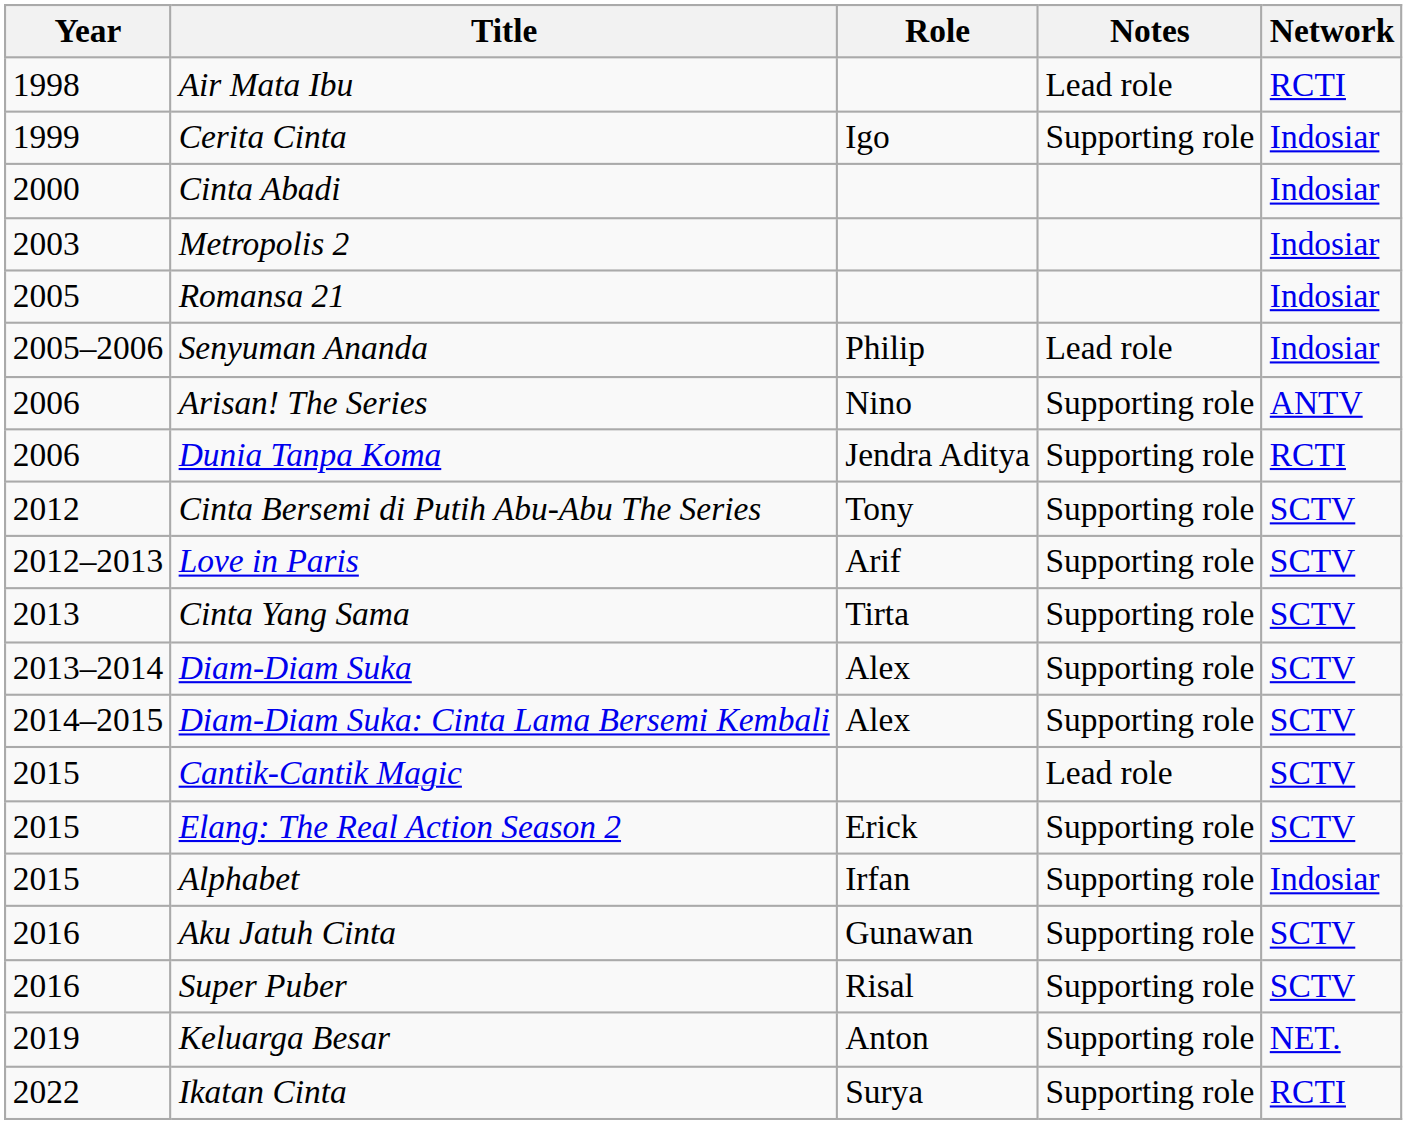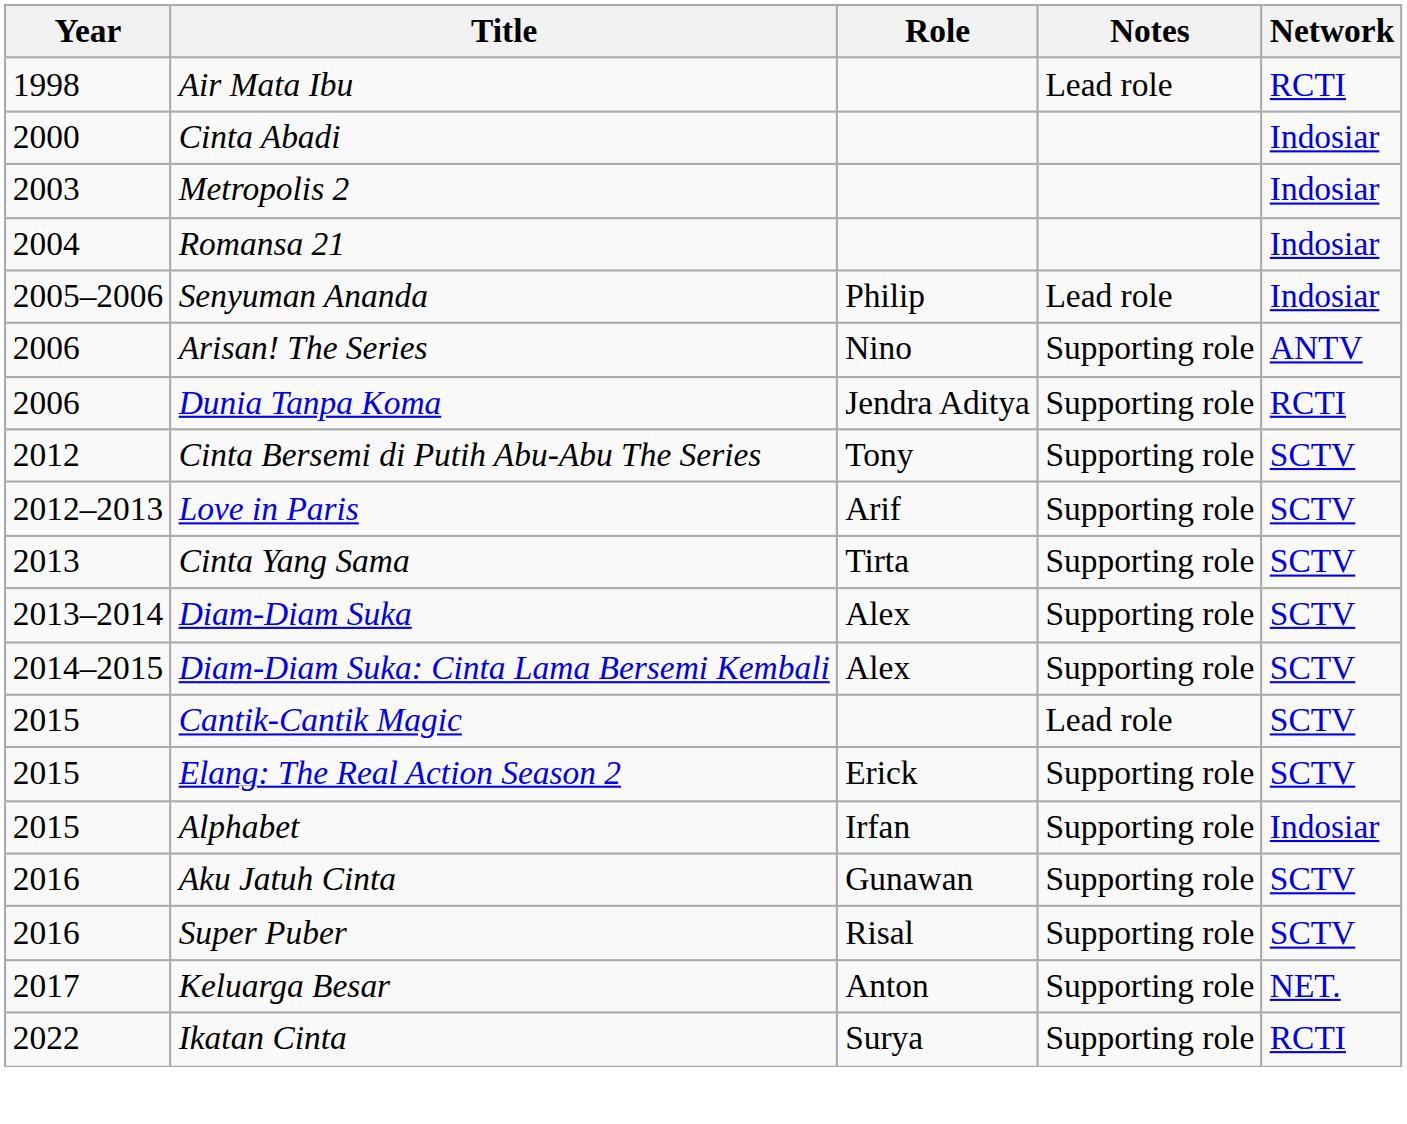 <table class="wikitable">
 <tr>
 <th>Year</th>
 <th>Title</th>
 <th>Role</th>
 <th>Notes</th>
 <th>Network</th>
 </tr>
 <tr>
 <td>1998</td>
 <td><em>Air Mata Ibu</em></td>
 <td></td>
 <td>Lead role</td>
 <td><a href='#'>RCTI</a></td>
 </tr>
 <tr>
-<td>1999</td>
-<td><em>Cerita Cinta</em></td>
-<td>Igo</td>
-<td>Supporting role</td>
-<td><a href='#'>Indosiar</a></td>
-</tr>
-<tr>
 <td>2000</td>
 <td><em>Cinta Abadi</em></td>
 <td></td>
 <td></td>
 <td><a href='#'>Indosiar</a></td>
 </tr>
 <tr>
 <td>2003</td>
 <td><em>Metropolis 2</em></td>
 <td></td>
 <td></td>
 <td><a href='#'>Indosiar</a></td>
 </tr>
 <tr>
-<td>2005</td>
+<td>2004</td>
 <td><em>Romansa 21</em></td>
 <td></td>
 <td></td>
 <td><a href='#'>Indosiar</a></td>
 </tr>
 <tr>
 <td>2005–2006</td>
 <td><em>Senyuman Ananda</em></td>
 <td>Philip</td>
 <td>Lead role</td>
 <td><a href='#'>Indosiar</a></td>
 </tr>
 <tr>
 <td>2006</td>
 <td><em>Arisan! The Series</em></td>
 <td>Nino</td>
 <td>Supporting role</td>
 <td><a href='#'>ANTV</a></td>
 </tr>
 <tr>
 <td>2006</td>
 <td><em><a href='#'>Dunia Tanpa Koma</a></em></td>
 <td>Jendra Aditya</td>
 <td>Supporting role</td>
 <td><a href='#'>RCTI</a></td>
 </tr>
 <tr>
 <td>2012</td>
 <td><em>Cinta Bersemi di Putih Abu-Abu The Series</em></td>
 <td>Tony</td>
 <td>Supporting role</td>
 <td><a href='#'>SCTV</a></td>
 </tr>
 <tr>
 <td>2012–2013</td>
 <td><em><a href='#'>Love in Paris</a></em></td>
 <td>Arif</td>
 <td>Supporting role</td>
 <td><a href='#'>SCTV</a></td>
 </tr>
 <tr>
 <td>2013</td>
 <td><em>Cinta Yang Sama</em></td>
 <td>Tirta</td>
 <td>Supporting role</td>
 <td><a href='#'>SCTV</a></td>
 </tr>
 <tr>
 <td>2013–2014</td>
 <td><em><a href='#'>Diam-Diam Suka</a></em></td>
 <td>Alex</td>
 <td>Supporting role</td>
 <td><a href='#'>SCTV</a></td>
 </tr>
 <tr>
 <td>2014–2015</td>
 <td><em><a href='#'>Diam-Diam Suka: Cinta Lama Bersemi Kembali</a></em></td>
 <td>Alex</td>
 <td>Supporting role</td>
 <td><a href='#'>SCTV</a></td>
 </tr>
 <tr>
 <td>2015</td>
 <td><em><a href='#'>Cantik-Cantik Magic</a></em></td>
 <td></td>
 <td>Lead role</td>
 <td><a href='#'>SCTV</a></td>
 </tr>
 <tr>
 <td>2015</td>
 <td><em><a href='#'>Elang: The Real Action Season 2</a></em></td>
 <td>Erick</td>
 <td>Supporting role</td>
 <td><a href='#'>SCTV</a></td>
 </tr>
 <tr>
 <td>2015</td>
 <td><em>Alphabet</em></td>
 <td>Irfan</td>
 <td>Supporting role</td>
 <td><a href='#'>Indosiar</a></td>
 </tr>
 <tr>
 <td>2016</td>
 <td><em>Aku Jatuh Cinta</em></td>
 <td>Gunawan</td>
 <td>Supporting role</td>
 <td><a href='#'>SCTV</a></td>
 </tr>
 <tr>
 <td>2016</td>
 <td><em>Super Puber</em></td>
 <td>Risal</td>
 <td>Supporting role</td>
 <td><a href='#'>SCTV</a></td>
 </tr>
 <tr>
-<td>2019</td>
+<td>2017</td>
 <td><em>Keluarga Besar</em></td>
 <td>Anton</td>
 <td>Supporting role</td>
 <td><a href='#'>NET.</a></td>
 </tr>
 <tr>
 <td>2022</td>
 <td><em>Ikatan Cinta</em></td>
 <td>Surya</td>
 <td>Supporting role</td>
 <td><a href='#'>RCTI</a></td>
 </tr>
 </table>
